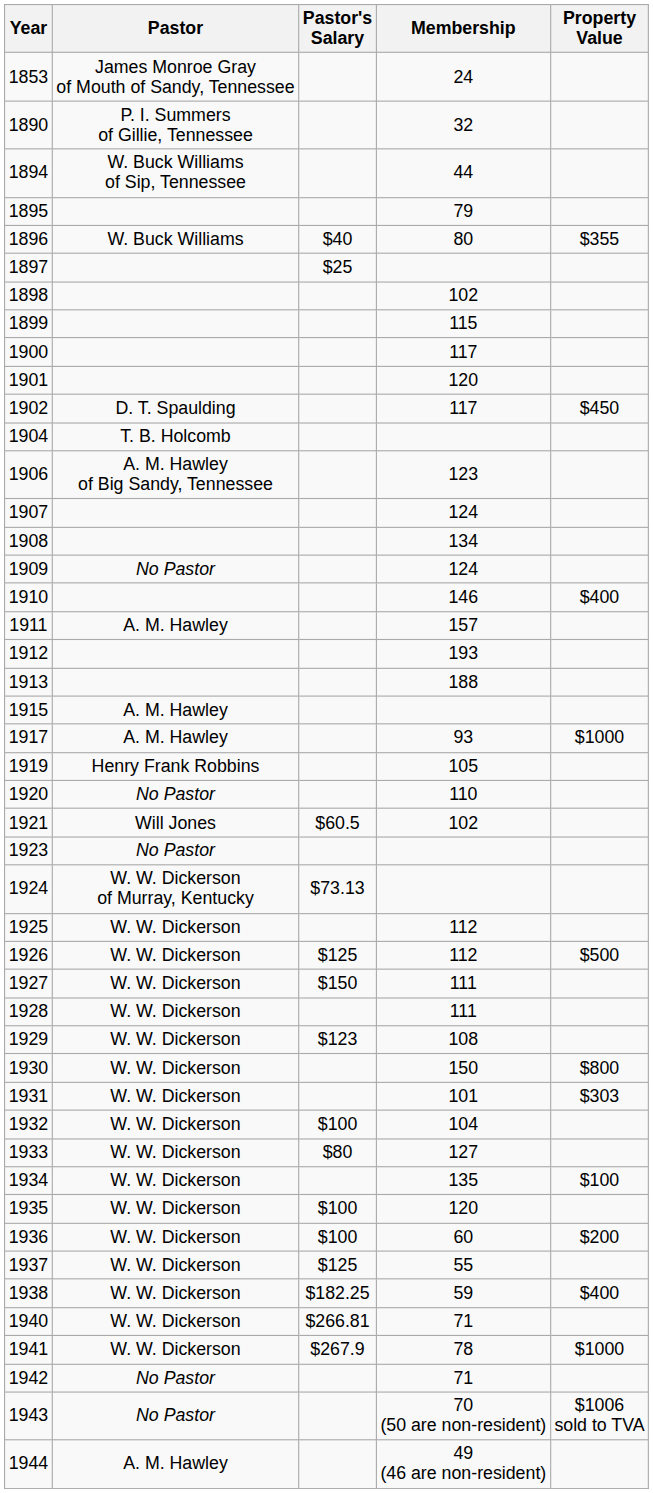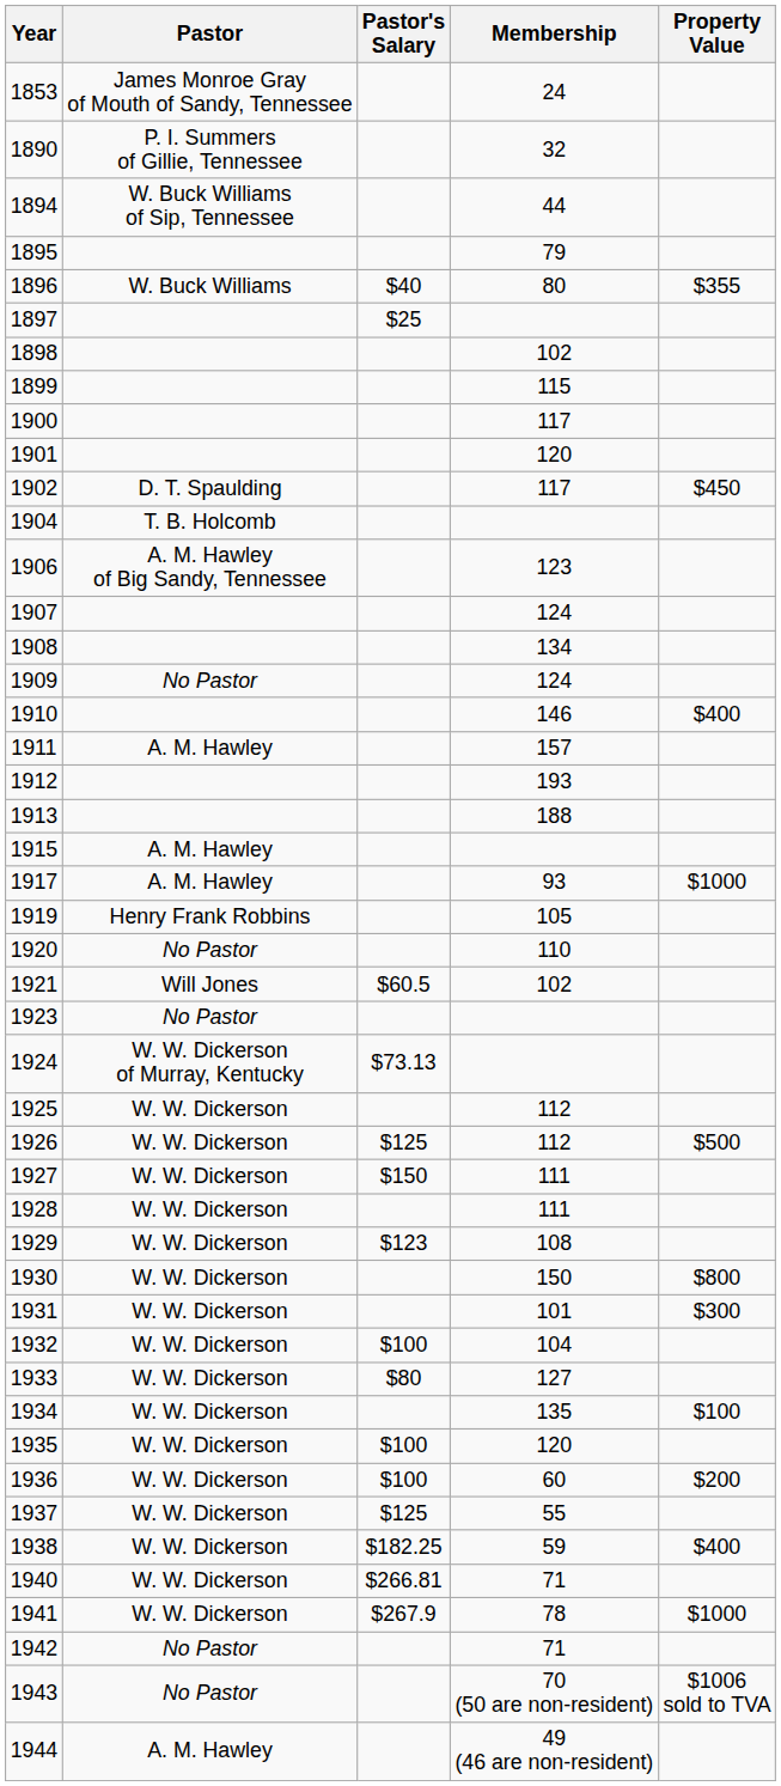 <table class="wikitable" align="center" style="text-align:center;">
 <tr>
 <th scope="col">Year</th>
 <th scope="col">Pastor</th>
 <th scope="col">Pastor's<br>Salary</th>
 <th scope="col">Membership</th>
 <th scope="col">Property<br>Value</th>
 </tr>
 <tr>
 <td>1853</td>
 <td>James Monroe Gray<br> of Mouth of Sandy, Tennessee</td>
 <td></td>
 <td>24</td>
 <td></td>
 </tr>
 <tr>
 <td>1890</td>
 <td>P. I. Summers<br>of Gillie, Tennessee</td>
 <td></td>
 <td>32</td>
 <td></td>
 </tr>
 <tr>
 <td>1894</td>
 <td>W. Buck Williams<br> of Sip, Tennessee</td>
 <td></td>
 <td>44</td>
 <td></td>
 </tr>
 <tr>
 <td>1895</td>
 <td></td>
 <td></td>
 <td>79</td>
 <td></td>
 </tr>
 <tr>
 <td>1896</td>
 <td>W. Buck Williams</td>
 <td>$40</td>
 <td>80</td>
 <td>$355</td>
 </tr>
 <tr>
 <td>1897</td>
 <td></td>
 <td>$25</td>
 <td></td>
 <td></td>
 </tr>
 <tr>
 <td>1898</td>
 <td></td>
 <td></td>
 <td>102</td>
 <td></td>
 </tr>
 <tr>
 <td>1899</td>
 <td></td>
 <td></td>
 <td>115</td>
 <td></td>
 </tr>
 <tr>
 <td>1900</td>
 <td></td>
 <td></td>
 <td>117</td>
 <td></td>
 </tr>
 <tr>
 <td>1901</td>
 <td></td>
 <td></td>
 <td>120</td>
 <td></td>
 </tr>
 <tr>
 <td>1902</td>
 <td>D. T. Spaulding</td>
 <td></td>
 <td>117</td>
 <td>$450</td>
 </tr>
 <tr>
 <td>1904</td>
 <td>T. B. Holcomb</td>
 <td></td>
 <td></td>
 <td></td>
 </tr>
 <tr>
 <td>1906</td>
 <td>A. M. Hawley<br>of Big Sandy, Tennessee</td>
 <td></td>
 <td>123</td>
 <td></td>
 </tr>
 <tr>
 <td>1907</td>
 <td></td>
 <td></td>
 <td>124</td>
 <td></td>
 </tr>
 <tr>
 <td>1908</td>
 <td></td>
 <td></td>
 <td>134</td>
 <td></td>
 </tr>
 <tr>
 <td>1909</td>
 <td><em>No Pastor</em></td>
 <td></td>
 <td>124</td>
 <td></td>
 </tr>
 <tr>
 <td>1910</td>
 <td></td>
 <td></td>
 <td>146</td>
 <td>$400</td>
 </tr>
 <tr>
 <td>1911</td>
 <td>A. M. Hawley</td>
 <td></td>
 <td>157</td>
 <td></td>
 </tr>
 <tr>
 <td>1912</td>
 <td></td>
 <td></td>
 <td>193</td>
 <td></td>
 </tr>
 <tr>
 <td>1913</td>
 <td></td>
 <td></td>
 <td>188</td>
 <td></td>
 </tr>
 <tr>
 <td>1915</td>
 <td>A. M. Hawley</td>
 <td></td>
 <td></td>
 <td></td>
 </tr>
 <tr>
 <td>1917</td>
 <td>A. M. Hawley</td>
 <td></td>
 <td>93</td>
 <td>$1000</td>
 </tr>
 <tr>
 <td>1919</td>
 <td>Henry Frank Robbins</td>
 <td></td>
 <td>105</td>
 <td></td>
 </tr>
 <tr>
 <td>1920</td>
 <td><em>No Pastor</em></td>
 <td></td>
 <td>110</td>
 <td></td>
 </tr>
 <tr>
 <td>1921</td>
 <td>Will Jones</td>
 <td>$60.5</td>
 <td>102</td>
 <td></td>
 </tr>
 <tr>
 <td>1923</td>
 <td><em>No Pastor</em></td>
 <td></td>
 <td></td>
 <td></td>
 </tr>
 <tr>
 <td>1924</td>
 <td>W. W. Dickerson<br>of Murray, Kentucky</td>
 <td>$73.13</td>
 <td></td>
 <td></td>
 </tr>
 <tr>
 <td>1925</td>
 <td>W. W. Dickerson</td>
 <td></td>
 <td>112</td>
 <td></td>
 </tr>
 <tr>
 <td>1926</td>
 <td>W. W. Dickerson</td>
 <td>$125</td>
 <td>112</td>
 <td>$500</td>
 </tr>
 <tr>
 <td>1927</td>
 <td>W. W. Dickerson</td>
 <td>$150</td>
 <td>111</td>
 <td></td>
 </tr>
 <tr>
 <td>1928</td>
 <td>W. W. Dickerson</td>
 <td></td>
 <td>111</td>
 <td></td>
 </tr>
 <tr>
 <td>1929</td>
 <td>W. W. Dickerson</td>
 <td>$123</td>
 <td>108</td>
 <td></td>
 </tr>
 <tr>
 <td>1930</td>
 <td>W. W. Dickerson</td>
 <td></td>
 <td>150</td>
 <td>$800</td>
 </tr>
 <tr>
 <td>1931</td>
 <td>W. W. Dickerson</td>
 <td></td>
 <td>101</td>
-<td>$303</td>
+<td>$300</td>
 </tr>
 <tr>
 <td>1932</td>
 <td>W. W. Dickerson</td>
 <td>$100</td>
 <td>104</td>
 <td></td>
 </tr>
 <tr>
 <td>1933</td>
 <td>W. W. Dickerson</td>
 <td>$80</td>
 <td>127</td>
 <td></td>
 </tr>
 <tr>
 <td>1934</td>
 <td>W. W. Dickerson</td>
 <td></td>
 <td>135</td>
 <td>$100</td>
 </tr>
 <tr>
 <td>1935</td>
 <td>W. W. Dickerson</td>
 <td>$100</td>
 <td>120</td>
 <td></td>
 </tr>
 <tr>
 <td>1936</td>
 <td>W. W. Dickerson</td>
 <td>$100</td>
 <td>60</td>
 <td>$200</td>
 </tr>
 <tr>
 <td>1937</td>
 <td>W. W. Dickerson</td>
 <td>$125</td>
 <td>55</td>
 <td></td>
 </tr>
 <tr>
 <td>1938</td>
 <td>W. W. Dickerson</td>
 <td>$182.25</td>
 <td>59</td>
 <td>$400</td>
 </tr>
 <tr>
 <td>1940</td>
 <td>W. W. Dickerson</td>
 <td>$266.81</td>
 <td>71</td>
 <td></td>
 </tr>
 <tr>
 <td>1941</td>
 <td>W. W. Dickerson</td>
 <td>$267.9</td>
 <td>78</td>
 <td>$1000</td>
 </tr>
 <tr>
 <td>1942</td>
 <td><em>No Pastor</em></td>
 <td></td>
 <td>71</td>
 <td></td>
 </tr>
 <tr>
 <td>1943</td>
 <td><em>No Pastor</em></td>
 <td></td>
 <td>70<br>(50 are non-resident)</td>
 <td>$1006<br>sold to TVA</td>
 </tr>
 <tr>
 <td>1944</td>
 <td>A. M. Hawley</td>
 <td></td>
 <td>49<br>(46 are non-resident)</td>
 <td></td>
 </tr>
 </table>
